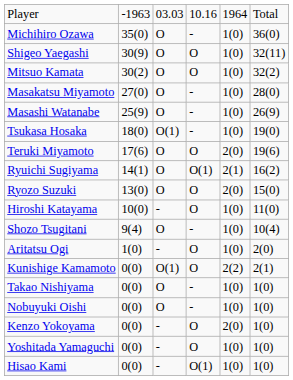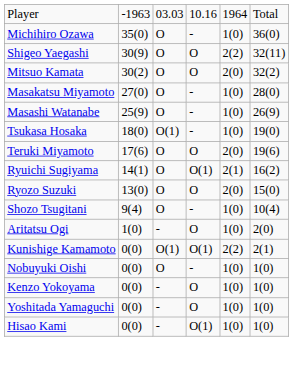 <table class="wikitable" style="text-align:left;">
 <tr>
 <td>Player</td>
 <td>-1963</td>
 <td>03.03</td>
 <td>10.16</td>
 <td>1964</td>
 <td>Total</td>
 </tr>
 <tr>
 <td><a href='#'>Michihiro Ozawa</a></td>
 <td>35(0)</td>
 <td>O</td>
 <td>-</td>
 <td>1(0)</td>
 <td>36(0)</td>
 </tr>
 <tr>
 <td><a href='#'>Shigeo Yaegashi</a></td>
 <td>30(9)</td>
 <td>O</td>
 <td>O</td>
-<td>1(0)</td>
+<td>2(2)</td>
 <td>32(11)</td>
 </tr>
 <tr>
 <td><a href='#'>Mitsuo Kamata</a></td>
 <td>30(2)</td>
 <td>O</td>
 <td>O</td>
-<td>1(0)</td>
+<td>2(0)</td>
 <td>32(2)</td>
 </tr>
 <tr>
 <td><a href='#'>Masakatsu Miyamoto</a></td>
 <td>27(0)</td>
 <td>O</td>
 <td>-</td>
 <td>1(0)</td>
 <td>28(0)</td>
 </tr>
 <tr>
 <td><a href='#'>Masashi Watanabe</a></td>
 <td>25(9)</td>
 <td>O</td>
 <td>-</td>
 <td>1(0)</td>
 <td>26(9)</td>
 </tr>
 <tr>
 <td><a href='#'>Tsukasa Hosaka</a></td>
 <td>18(0)</td>
 <td>O(1)</td>
 <td>-</td>
 <td>1(0)</td>
 <td>19(0)</td>
 </tr>
 <tr>
 <td><a href='#'>Teruki Miyamoto</a></td>
 <td>17(6)</td>
 <td>O</td>
 <td>O</td>
 <td>2(0)</td>
 <td>19(6)</td>
 </tr>
 <tr>
 <td><a href='#'>Ryuichi Sugiyama</a></td>
 <td>14(1)</td>
 <td>O</td>
 <td>O(1)</td>
 <td>2(1)</td>
 <td>16(2)</td>
 </tr>
 <tr>
 <td><a href='#'>Ryozo Suzuki</a></td>
 <td>13(0)</td>
 <td>O</td>
 <td>O</td>
 <td>2(0)</td>
 <td>15(0)</td>
 </tr>
 <tr>
-<td><a href='#'>Hiroshi Katayama</a></td>
-<td>10(0)</td>
-<td>-</td>
-<td>O</td>
-<td>1(0)</td>
-<td>11(0)</td>
-</tr>
-<tr>
 <td><a href='#'>Shozo Tsugitani</a></td>
 <td>9(4)</td>
 <td>O</td>
 <td>-</td>
 <td>1(0)</td>
 <td>10(4)</td>
 </tr>
 <tr>
 <td><a href='#'>Aritatsu Ogi</a></td>
 <td>1(0)</td>
 <td>-</td>
 <td>O</td>
 <td>1(0)</td>
 <td>2(0)</td>
 </tr>
 <tr>
 <td><a href='#'>Kunishige Kamamoto</a></td>
 <td>0(0)</td>
 <td>O(1)</td>
-<td>O</td>
+<td>O(1)</td>
 <td>2(2)</td>
 <td>2(1)</td>
-</tr>
-<tr>
-<td><a href='#'>Takao Nishiyama</a></td>
-<td>0(0)</td>
-<td>O</td>
-<td>-</td>
-<td>1(0)</td>
-<td>1(0)</td>
 </tr>
 <tr>
 <td><a href='#'>Nobuyuki Oishi</a></td>
 <td>0(0)</td>
 <td>O</td>
 <td>-</td>
 <td>1(0)</td>
 <td>1(0)</td>
 </tr>
 <tr>
 <td><a href='#'>Kenzo Yokoyama</a></td>
 <td>0(0)</td>
 <td>-</td>
 <td>O</td>
-<td>2(0)</td>
+<td>1(0)</td>
 <td>1(0)</td>
 </tr>
 <tr>
 <td><a href='#'>Yoshitada Yamaguchi</a></td>
 <td>0(0)</td>
 <td>-</td>
 <td>O</td>
 <td>1(0)</td>
 <td>1(0)</td>
 </tr>
 <tr>
 <td><a href='#'>Hisao Kami</a></td>
 <td>0(0)</td>
 <td>-</td>
 <td>O(1)</td>
 <td>1(0)</td>
 <td>1(0)</td>
 </tr>
 </table>
